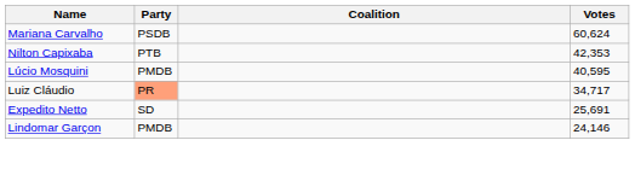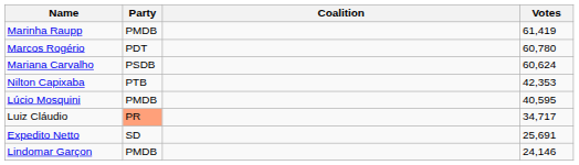 <table class="wikitable sortable">
 <tr>
 <th style="width:165px;">Name</th>
 <th style="width:50px;">Party</th>
 <th style="width:515px;">Coalition</th>
 <th style="width:70px;">Votes</th>
+</tr>
+<tr>
+<td><a href='#'>Marinha Raupp</a></td>
+<td>PMDB</td>
+<td></td>
+<td>61,419</td>
+</tr>
+<tr>
+<td><a href='#'>Marcos Rogério</a></td>
+<td>PDT</td>
+<td></td>
+<td>60,780</td>
 </tr>
 <tr>
 <td><a href='#'>Mariana Carvalho</a></td>
 <td>PSDB</td>
 <td></td>
 <td>60,624</td>
 </tr>
 <tr>
 <td><a href='#'>Nilton Capixaba</a></td>
 <td>PTB</td>
 <td></td>
 <td>42,353</td>
 </tr>
 <tr>
 <td><a href='#'>Lúcio Mosquini</a></td>
 <td>PMDB</td>
 <td></td>
 <td>40,595</td>
 </tr>
 <tr>
 <td>Luiz Cláudio</td>
 <td style="background: lightsalmon;">PR</td>
 <td></td>
 <td>34,717</td>
 </tr>
 <tr>
 <td><a href='#'>Expedito Netto</a></td>
 <td>SD</td>
 <td></td>
 <td>25,691</td>
 </tr>
 <tr>
 <td><a href='#'>Lindomar Garçon</a></td>
 <td>PMDB</td>
 <td></td>
 <td>24,146</td>
 </tr>
 </table>
